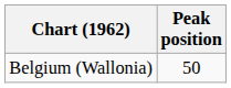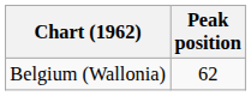 <table class="wikitable sortable" border="1">
 <tr>
 <th>Chart (1962)</th>
 <th>Peak<br>position</th>
 </tr>
 <tr>
 <td>Belgium  (Wallonia)</td>
-<td style="text-align:center;">50</td>
+<td style="text-align:center;">62</td>
 </tr>
 </table>
